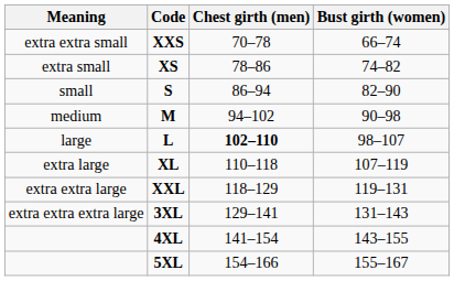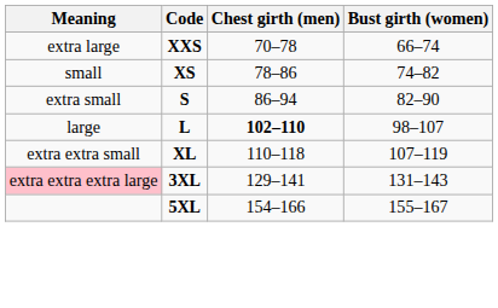 <table class="wikitable">
 <tr>
 <th>Meaning</th>
 <th>Code</th>
 <th>Chest girth (men)</th>
 <th>Bust girth (women)</th>
 </tr>
 <tr style="text-align:center;">
-<td>extra extra small</td>
+<td>extra large</td>
 <td><strong>XXS</strong></td>
 <td>70–78</td>
 <td>66–74</td>
 </tr>
 <tr style="text-align:center;">
-<td>extra small</td>
+<td>small</td>
 <td><strong>XS</strong></td>
 <td>78–86</td>
 <td>74–82</td>
 </tr>
 <tr style="text-align:center;">
-<td>small</td>
+<td>extra small</td>
 <td><strong>S</strong></td>
 <td>86–94</td>
 <td>82–90</td>
-</tr>
-<tr style="text-align:center;">
-<td>medium</td>
-<td><strong>M</strong></td>
-<td>94–102</td>
-<td>90–98</td>
 </tr>
 <tr style="text-align:center;">
 <td>large</td>
 <td><strong>L</strong></td>
 <td><strong>102–110</strong></td>
 <td>98–107</td>
 </tr>
 <tr style="text-align:center;">
-<td>extra large</td>
+<td>extra extra small</td>
 <td><strong>XL</strong></td>
 <td>110–118</td>
 <td>107–119</td>
 </tr>
 <tr style="text-align:center;">
-<td>extra extra large</td>
-<td><strong>XXL</strong></td>
-<td>118–129</td>
-<td>119–131</td>
-</tr>
-<tr style="text-align:center;">
-<td>extra extra extra large</td>
+<td style="background: pink;">extra extra extra large</td>
 <td><strong>3XL</strong></td>
 <td>129–141</td>
 <td>131–143</td>
-</tr>
-<tr style="text-align:center;">
-<td></td>
-<td><strong>4XL</strong></td>
-<td>141–154</td>
-<td>143–155</td>
 </tr>
 <tr style="text-align:center;">
 <td></td>
 <td><strong>5XL</strong></td>
 <td>154–166</td>
 <td>155–167</td>
 </tr>
 </table>
